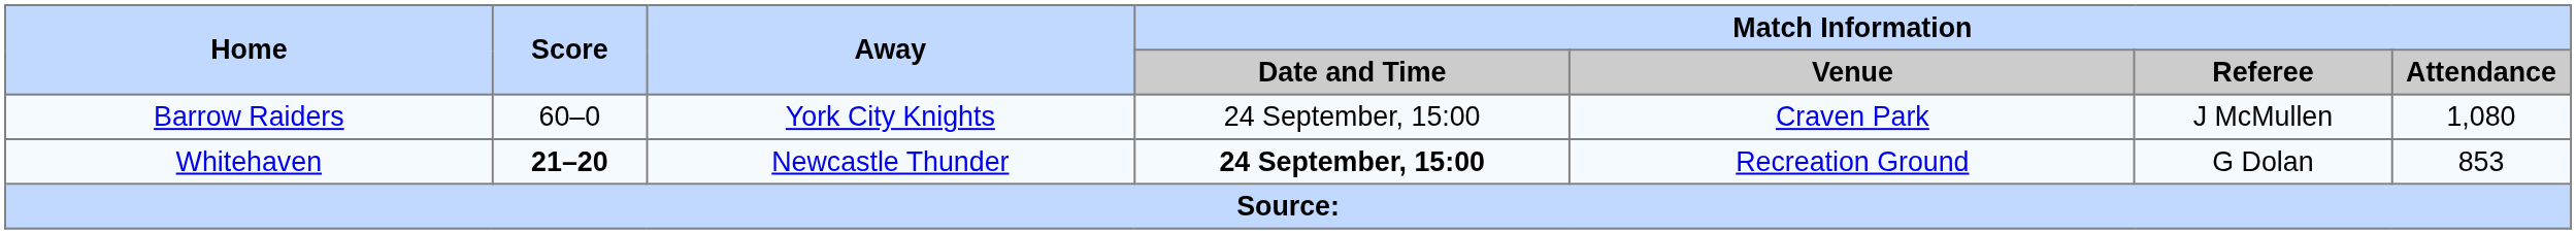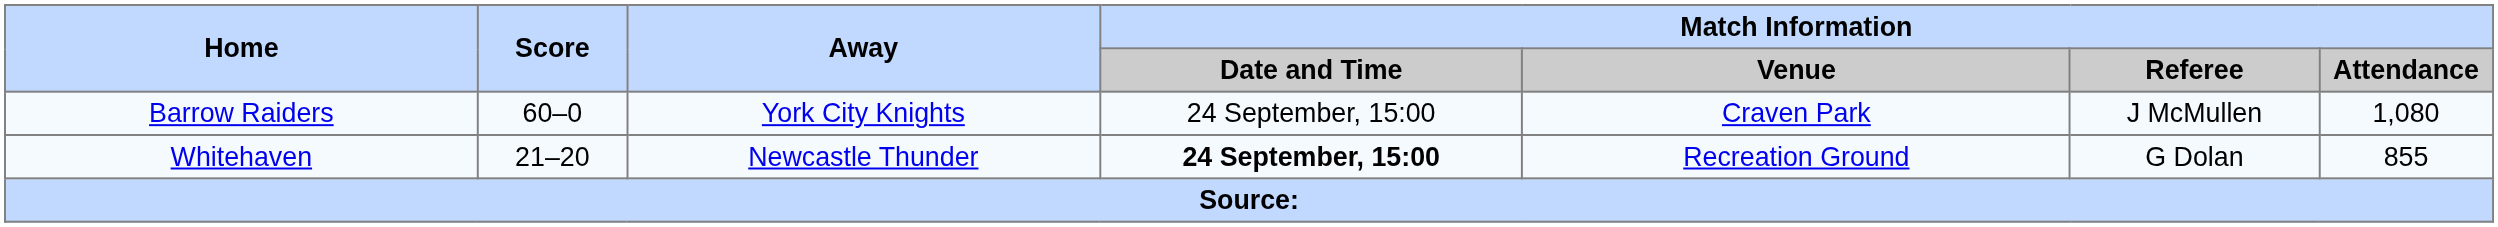 <table border=1 style="border-collapse:collapse; font-size:85%; text-align:center;" cellpadding=3 cellspacing=0 width=100%>
 <tr bgcolor=#C1D8FF>
 <th rowspan=2 width=19%>Home</th>
 <th rowspan=2 width=6%>Score</th>
 <th rowspan=2 width=19%>Away</th>
 <th colspan=6>Match Information</th>
 </tr>
 <tr bgcolor=#CCCCCC>
 <th width=17%>Date and Time</th>
 <th width=22%>Venue</th>
 <th width=10%>Referee</th>
 <th width=7%>Attendance</th>
 </tr>
 <tr bgcolor=#F5FAFF>
 <td> <a href='#'>Barrow Raiders</a></td>
 <td>60–0</td>
 <td> <a href='#'>York City Knights</a></td>
 <td>24 September, 15:00</td>
 <td><a href='#'>Craven Park</a></td>
 <td>J McMullen</td>
 <td>1,080</td>
 </tr>
 <tr bgcolor=#F5FAFF>
 <td> <a href='#'>Whitehaven</a></td>
-<td><strong>21–20</strong></td>
+<td>21–20</td>
 <td> <a href='#'>Newcastle Thunder</a></td>
 <td><strong>24 September, 15:00</strong></td>
 <td><a href='#'>Recreation Ground</a></td>
 <td>G Dolan</td>
-<td>853</td>
+<td>855</td>
 </tr>
 <tr style="background:#c1d8ff;">
 <th colspan=12>Source:</th>
 </tr>
 </table>
